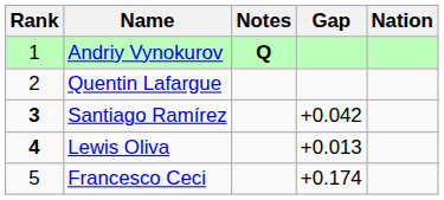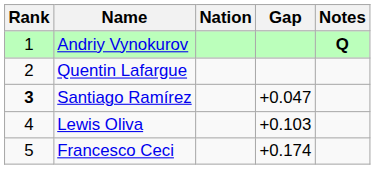 <table class="wikitable sortable" style="text-align:center">
 <tr>
 <th>Rank</th>
 <th>Name</th>
+<th>Nation</th>
+<th>Gap</th>
 <th>Notes</th>
-<th>Gap</th>
-<th>Nation</th>
 </tr>
 <tr bgcolor=bbffbb>
 <td>1</td>
 <td align=left><a href='#'>Andriy Vynokurov</a></td>
+<td align=left></td>
+<td></td>
 <td><strong>Q</strong></td>
-<td></td>
-<td align=left></td>
 </tr>
 <tr>
 <td>2</td>
 <td align=left><a href='#'>Quentin Lafargue</a></td>
+<td align=left></td>
 <td></td>
 <td></td>
-<td align=left></td>
 </tr>
 <tr>
 <td><strong>3</strong></td>
 <td align=left><a href='#'>Santiago Ramírez</a></td>
+<td align=left></td>
+<td>+0.047</td>
 <td></td>
-<td>+0.042</td>
-<td align=left></td>
 </tr>
 <tr>
-<td><strong>4</strong></td>
+<td>4</td>
 <td align=left><a href='#'>Lewis Oliva</a></td>
+<td align=left></td>
+<td>+0.103</td>
 <td></td>
-<td>+0.013</td>
-<td align=left></td>
 </tr>
 <tr>
 <td>5</td>
 <td align=left><a href='#'>Francesco Ceci</a></td>
+<td align=left></td>
+<td>+0.174</td>
 <td></td>
-<td>+0.174</td>
-<td align=left></td>
 </tr>
 </table>
